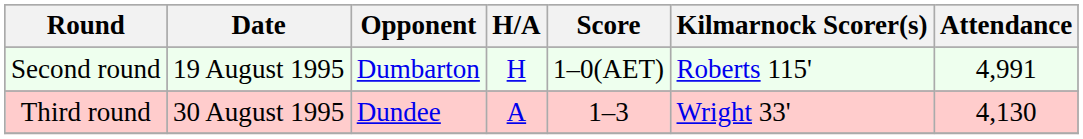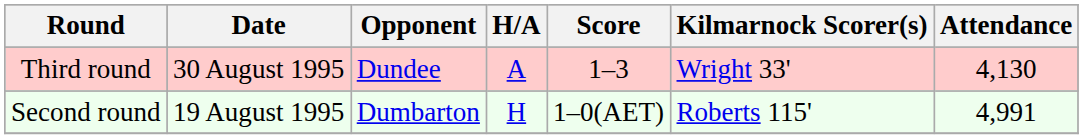 <table class="wikitable" style="text-align:center">
 <tr>
 <th>Round</th>
 <th>Date</th>
 <th>Opponent</th>
 <th>H/A</th>
 <th>Score</th>
 <th>Kilmarnock Scorer(s)</th>
 <th>Attendance</th>
 </tr>
+<tr bgcolor=#FFCCCC>
+<td>Third round</td>
+<td align=left>30 August 1995</td>
+<td align=left><a href='#'>Dundee</a></td>
+<td><a href='#'>A</a></td>
+<td>1–3</td>
+<td align=left><a href='#'>Wright</a> 33'</td>
+<td>4,130</td>
+</tr>
 <tr bgcolor=#EEFFEE>
 <td>Second round</td>
 <td align=left>19 August 1995</td>
 <td align=left><a href='#'>Dumbarton</a></td>
 <td><a href='#'>H</a></td>
 <td>1–0(AET)</td>
 <td align=left><a href='#'>Roberts</a> 115'</td>
 <td>4,991</td>
 </tr>
-<tr bgcolor=#FFCCCC>
-<td>Third round</td>
-<td align=left>30 August 1995</td>
-<td align=left><a href='#'>Dundee</a></td>
-<td><a href='#'>A</a></td>
-<td>1–3</td>
-<td align=left><a href='#'>Wright</a> 33'</td>
-<td>4,130</td>
-</tr>
 <tr>
 </tr>
 </table>
